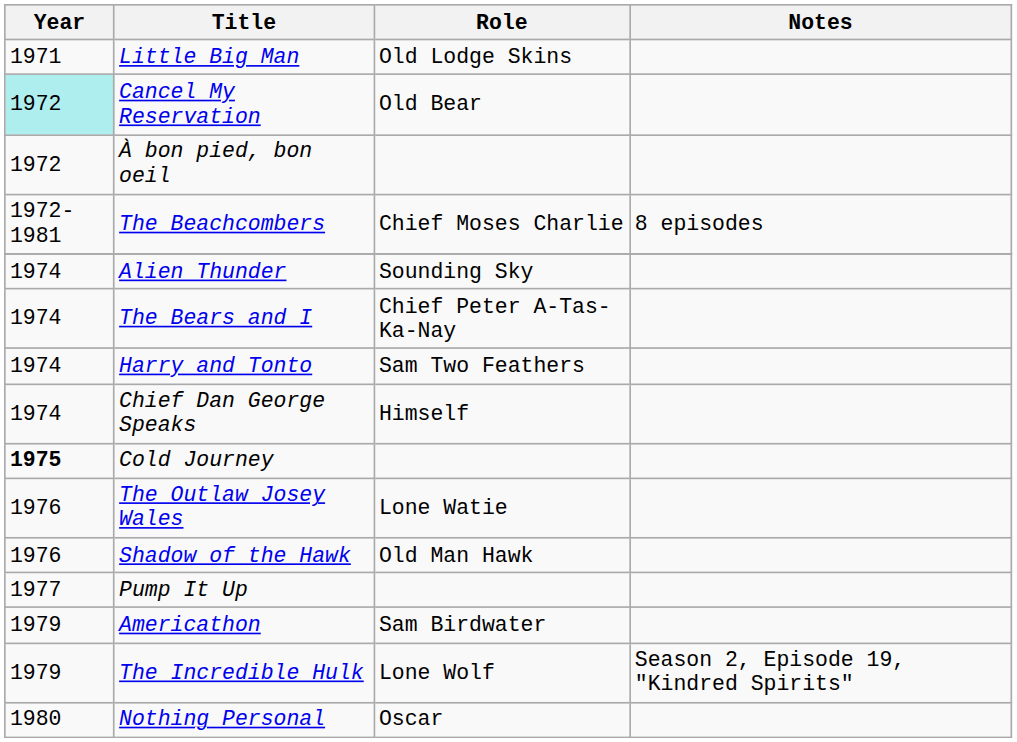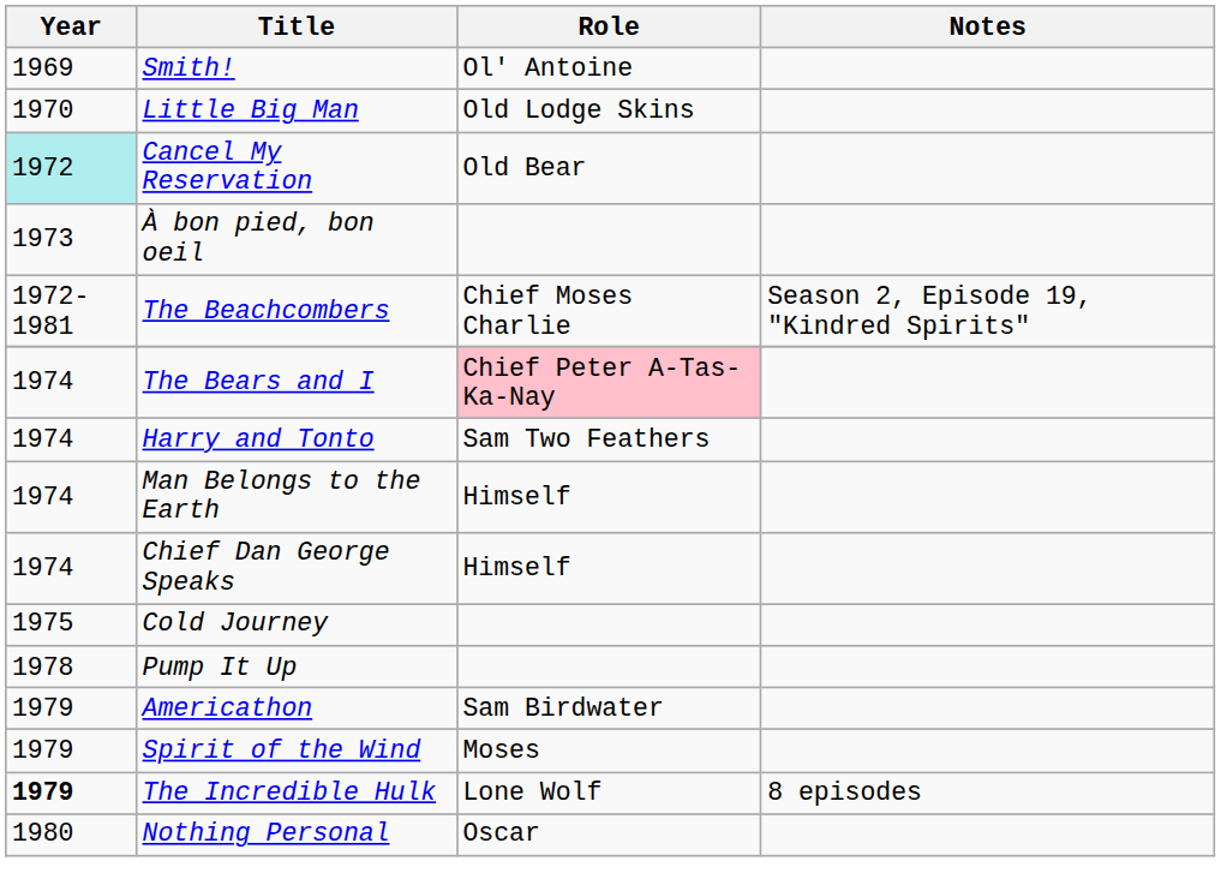 <table class="wikitable sortable">
 <tr>
 <th>Year</th>
 <th>Title</th>
 <th>Role</th>
 <th class="unsortable">Notes</th>
 </tr>
 <tr>
-<td>1971</td>
+<td>1969</td>
+<td><em><a href='#'>Smith!</a></em></td>
+<td>Ol' Antoine</td>
+<td></td>
+</tr>
+<tr>
+<td>1970</td>
 <td><em><a href='#'>Little Big Man</a></em></td>
 <td>Old Lodge Skins</td>
 <td></td>
 </tr>
 <tr>
 <td style="background: paleturquoise;">1972</td>
 <td><em><a href='#'>Cancel My Reservation</a></em></td>
 <td>Old Bear</td>
 <td></td>
 </tr>
 <tr>
-<td>1972</td>
+<td>1973</td>
 <td><em>À bon pied, bon oeil</em></td>
 <td></td>
 <td></td>
 </tr>
 <tr>
 <td>1972-1981</td>
 <td><em><a href='#'>The Beachcombers</a></em></td>
 <td>Chief Moses Charlie</td>
-<td>8 episodes</td>
+<td>Season 2, Episode 19, "Kindred Spirits"</td>
 </tr>
 <tr>
 </tr>
 <tr>
 <td>1974</td>
-<td><em><a href='#'>Alien Thunder</a></em></td>
-<td>Sounding Sky</td>
-<td></td>
-</tr>
-<tr>
-<td>1974</td>
 <td data-sort-value="Bears and I, The"><em><a href='#'>The Bears and I</a></em></td>
-<td>Chief Peter A-Tas-Ka-Nay</td>
+<td style="background: pink;">Chief Peter A-Tas-Ka-Nay</td>
 <td></td>
 </tr>
 <tr>
 <td>1974</td>
 <td><em><a href='#'>Harry and Tonto</a></em></td>
 <td>Sam Two Feathers</td>
 <td></td>
 </tr>
 <tr>
 <td>1974</td>
+<td><em>Man Belongs to the Earth</em></td>
+<td>Himself</td>
+<td></td>
+</tr>
+<tr>
+<td>1974</td>
 <td><em>Chief Dan George Speaks</em></td>
 <td>Himself</td>
 <td></td>
 </tr>
 <tr>
-<td><strong>1975</strong></td>
+<td>1975</td>
 <td><em>Cold Journey</em></td>
 <td></td>
 <td></td>
 </tr>
 <tr>
-<td>1976</td>
-<td data-sort-value="Outlaw Josey Wales, The"><em><a href='#'>The Outlaw Josey Wales</a></em></td>
-<td>Lone Watie</td>
-<td></td>
-</tr>
-<tr>
-<td>1976</td>
-<td><em><a href='#'>Shadow of the Hawk</a></em></td>
-<td>Old Man Hawk</td>
-<td></td>
-</tr>
-<tr>
-<td>1977</td>
+<td>1978</td>
 <td><em>Pump It Up</em></td>
 <td></td>
 <td></td>
 </tr>
 <tr>
 <td>1979</td>
 <td><em><a href='#'>Americathon</a></em></td>
 <td>Sam Birdwater</td>
 <td></td>
 </tr>
 <tr>
 <td>1979</td>
+<td><em><a href='#'>Spirit of the Wind</a></em></td>
+<td>Moses</td>
+<td></td>
+</tr>
+<tr>
+<td><strong>1979</strong></td>
 <td data-sort-value="Incredible Hulk, The"><em><a href='#'>The Incredible Hulk</a></em></td>
 <td>Lone Wolf</td>
-<td>Season 2, Episode 19, "Kindred Spirits"</td>
+<td>8 episodes</td>
 </tr>
 <tr>
 <td>1980</td>
 <td><em><a href='#'>Nothing Personal</a></em></td>
 <td>Oscar</td>
 <td></td>
 </tr>
 </table>
